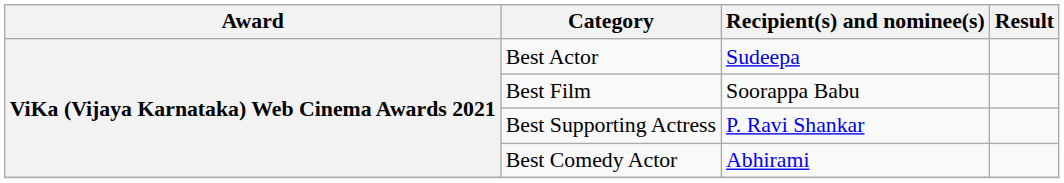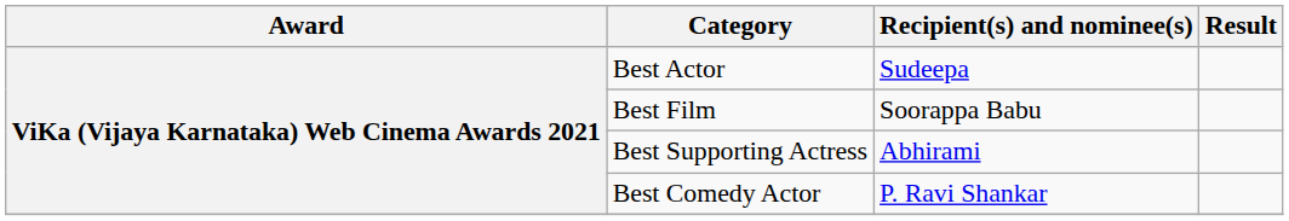 <table class="wikitable sortable">
 <tr>
 <th>Award</th>
 <th>Category</th>
 <th>Recipient(s) and nominee(s)</th>
 <th>Result</th>
 </tr>
 <tr>
 <th scope="row" rowspan="4">ViKa (Vijaya Karnataka) Web Cinema Awards 2021</th>
 <td>Best Actor</td>
 <td><a href='#'>Sudeepa</a></td>
 <td></td>
 </tr>
 <tr>
 <td>Best Film</td>
 <td>Soorappa Babu</td>
 <td></td>
 </tr>
 <tr>
 <td>Best Supporting Actress</td>
-<td><a href='#'>P. Ravi Shankar</a></td>
+<td><a href='#'>Abhirami</a></td>
 <td></td>
 </tr>
 <tr>
 <td>Best Comedy Actor</td>
-<td><a href='#'>Abhirami</a></td>
+<td><a href='#'>P. Ravi Shankar</a></td>
 <td></td>
 </tr>
 <tr>
 </tr>
 </table>
